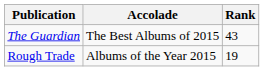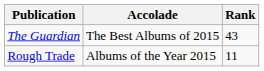 <table class="sortable wikitable">
 <tr>
 <th>Publication</th>
 <th>Accolade</th>
 <th>Rank</th>
 </tr>
 <tr>
 <td><em><a href='#'>The Guardian</a></em></td>
 <td>The Best Albums of 2015</td>
 <td>43</td>
 </tr>
 <tr>
 <td><a href='#'>Rough Trade</a></td>
 <td>Albums of the Year 2015</td>
-<td>19</td>
+<td>11</td>
 </tr>
 </table>
